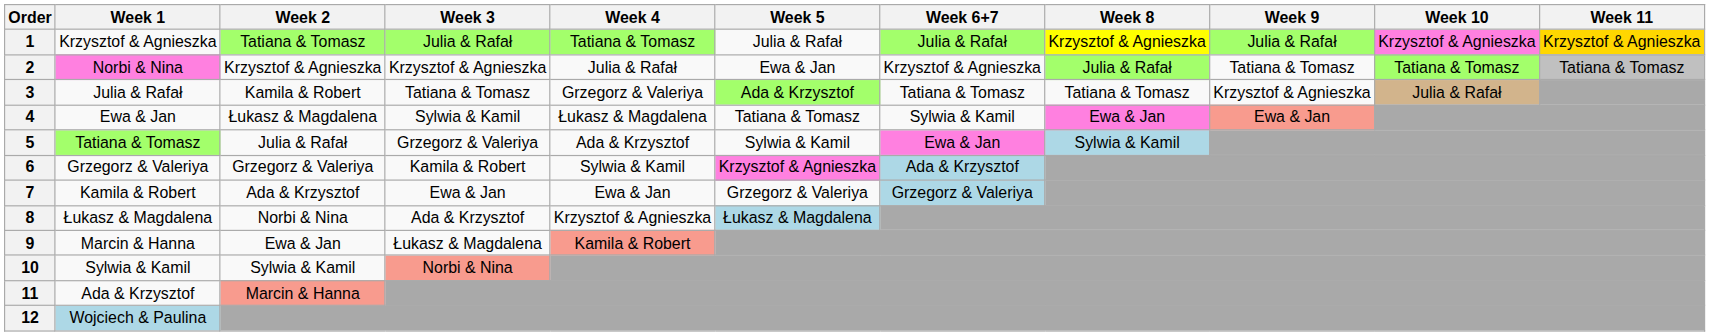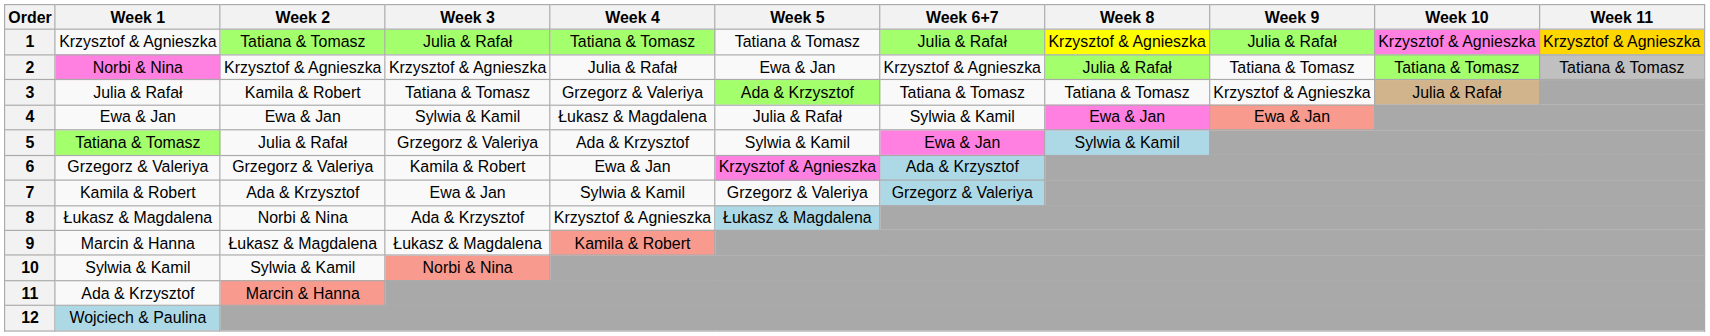 <table class="wikitable" style="font-size:85%; text-align:center">
 <tr>
 <th>Order</th>
 <th>Week 1</th>
 <th>Week 2</th>
 <th>Week 3</th>
 <th>Week 4</th>
 <th>Week 5</th>
 <th>Week 6+7</th>
 <th>Week 8</th>
 <th>Week 9</th>
 <th>Week 10</th>
 <th>Week 11</th>
 </tr>
 <tr>
 <th>1</th>
 <td>Krzysztof & Agnieszka</td>
 <td style="background:#A3FF6B;">Tatiana & Tomasz</td>
 <td style="background:#A3FF6B;">Julia & Rafał</td>
 <td style="background:#A3FF6B;">Tatiana & Tomasz</td>
-<td>Julia & Rafał</td>
+<td>Tatiana & Tomasz</td>
 <td style="background:#A3FF6B;">Julia & Rafał</td>
 <td style="background:yellow;">Krzysztof & Agnieszka</td>
 <td style="background:#A3FF6B;">Julia & Rafał</td>
 <td style="background:#FF80E0;">Krzysztof & Agnieszka</td>
 <td style="background:gold">Krzysztof & Agnieszka</td>
 </tr>
 <tr>
 <th>2</th>
 <td style="background:#FF80E0;">Norbi & Nina</td>
 <td>Krzysztof & Agnieszka</td>
 <td>Krzysztof & Agnieszka</td>
 <td>Julia & Rafał</td>
 <td>Ewa & Jan</td>
 <td>Krzysztof & Agnieszka</td>
 <td style="background:#A3FF6B;">Julia & Rafał</td>
 <td>Tatiana & Tomasz</td>
 <td style="background:#A3FF6B;">Tatiana & Tomasz</td>
 <td style="background:silver">Tatiana & Tomasz</td>
 </tr>
 <tr>
 <th>3</th>
 <td>Julia & Rafał</td>
 <td>Kamila & Robert</td>
 <td>Tatiana & Tomasz</td>
 <td>Grzegorz & Valeriya</td>
 <td style="background:#A3FF6B;">Ada & Krzysztof</td>
 <td>Tatiana & Tomasz</td>
 <td>Tatiana & Tomasz</td>
 <td>Krzysztof & Agnieszka</td>
 <td style="background:tan">Julia & Rafał</td>
 <td style="background:darkgray" colspan="1"></td>
 </tr>
 <tr>
 <th>4</th>
 <td>Ewa & Jan</td>
-<td>Łukasz & Magdalena</td>
+<td>Ewa & Jan</td>
 <td>Sylwia & Kamil</td>
 <td>Łukasz & Magdalena</td>
-<td>Tatiana & Tomasz</td>
+<td>Julia & Rafał</td>
 <td>Sylwia & Kamil</td>
 <td style="background:#FF80E0;">Ewa & Jan</td>
 <td style="background:#F89B8E;">Ewa & Jan</td>
 <td style="background:darkgray" colspan="2"></td>
 </tr>
 <tr>
 <th>5</th>
 <td style="background:#A3FF6B;">Tatiana & Tomasz</td>
 <td>Julia & Rafał</td>
 <td>Grzegorz & Valeriya</td>
 <td>Ada & Krzysztof</td>
 <td>Sylwia & Kamil</td>
 <td style="background:#FF80E0;">Ewa & Jan</td>
 <td style="background:lightblue;">Sylwia & Kamil</td>
 <td style="background:darkgray" colspan="3"></td>
 </tr>
 <tr>
 <th>6</th>
 <td>Grzegorz & Valeriya</td>
 <td>Grzegorz & Valeriya</td>
 <td>Kamila & Robert</td>
-<td>Sylwia & Kamil</td>
+<td>Ewa & Jan</td>
 <td style="background:#FF80E0;">Krzysztof & Agnieszka</td>
 <td style="background:lightblue;">Ada & Krzysztof</td>
 <td style="background:darkgray" colspan="4"></td>
 </tr>
 <tr>
 <th>7</th>
 <td>Kamila & Robert</td>
 <td>Ada & Krzysztof</td>
 <td>Ewa & Jan</td>
-<td>Ewa & Jan</td>
+<td>Sylwia & Kamil</td>
 <td>Grzegorz & Valeriya</td>
 <td style="background:lightblue;">Grzegorz & Valeriya</td>
 <td style="background:darkgray" colspan="4"></td>
 </tr>
 <tr>
 <th>8</th>
 <td>Łukasz & Magdalena</td>
 <td>Norbi & Nina</td>
 <td>Ada & Krzysztof</td>
 <td>Krzysztof & Agnieszka</td>
 <td style="background:lightblue;">Łukasz & Magdalena</td>
 <td style="background:darkgray" colspan="5"></td>
 </tr>
 <tr>
 <th>9</th>
 <td>Marcin & Hanna</td>
-<td>Ewa & Jan</td>
+<td>Łukasz & Magdalena</td>
 <td>Łukasz & Magdalena</td>
 <td style="background:#F89B8E;">Kamila & Robert</td>
 <td style="background:darkgray" colspan="6"></td>
 </tr>
 <tr>
 <th>10</th>
 <td>Sylwia & Kamil</td>
 <td>Sylwia & Kamil</td>
 <td style="background:#F89B8E;">Norbi & Nina</td>
 <td style="background:darkgray" colspan="7"></td>
 </tr>
 <tr>
 <th>11</th>
 <td>Ada & Krzysztof</td>
 <td style="background:#F89B8E;">Marcin & Hanna</td>
 <td style="background:darkgray" colspan="8"></td>
 </tr>
 <tr>
 <th>12</th>
 <td style="background:lightblue;">Wojciech & Paulina</td>
 <td style="background:darkgray" colspan="9"></td>
 </tr>
 </table>
